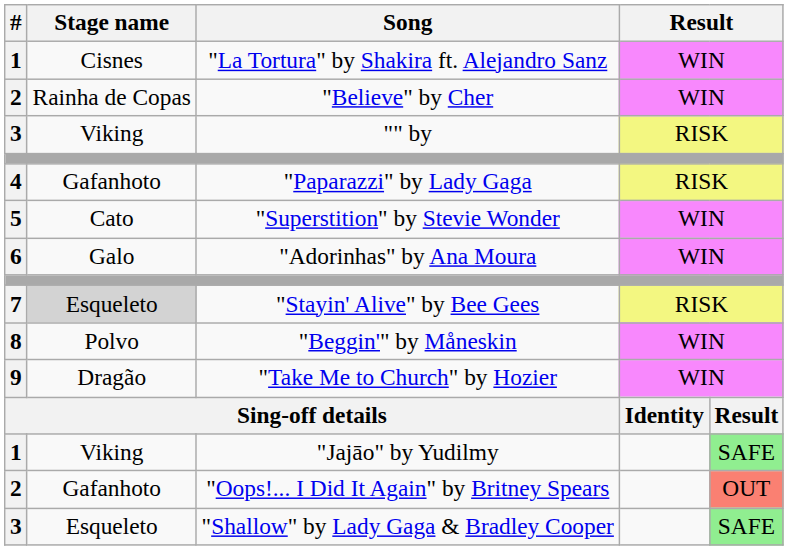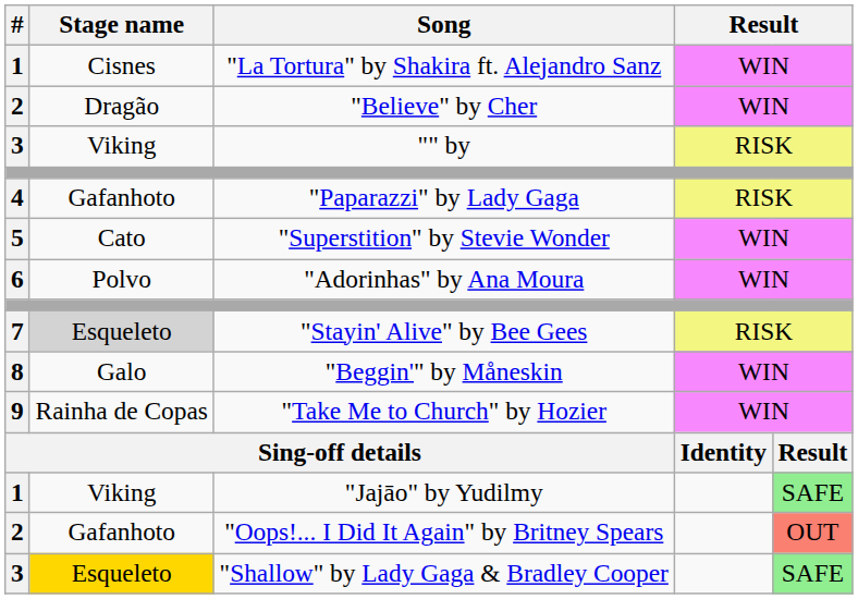 <table class="wikitable plainrowheaders" style="text-align: center;">
 <tr>
 <th>#</th>
 <th>Stage name</th>
 <th>Song</th>
 <th colspan=2>Result</th>
 </tr>
 <tr>
 <th>1</th>
 <td>Cisnes</td>
 <td>"<a href='#'>La Tortura</a>" by <a href='#'>Shakira</a> ft. <a href='#'>Alejandro Sanz</a></td>
 <td colspan=2 bgcolor="#F888FD">WIN</td>
 </tr>
 <tr>
 <th>2</th>
-<td>Rainha de Copas</td>
+<td>Dragão</td>
 <td>"<a href='#'>Believe</a>" by <a href='#'>Cher</a></td>
 <td colspan=2 bgcolor="#F888FD">WIN</td>
 </tr>
 <tr>
 <th>3</th>
 <td>Viking</td>
 <td>"" by </td>
 <td colspan=2 bgcolor="#F3F781">RISK</td>
 </tr>
 <tr>
 <td colspan="5" style="background:darkgray"></td>
 </tr>
 <tr>
 <th>4</th>
 <td>Gafanhoto</td>
 <td>"<a href='#'>Paparazzi</a>" by <a href='#'>Lady Gaga</a></td>
 <td colspan=2 bgcolor="#F3F781">RISK</td>
 </tr>
 <tr>
 <th>5</th>
 <td>Cato</td>
 <td>"<a href='#'>Superstition</a>" by <a href='#'>Stevie Wonder</a></td>
 <td colspan=2 bgcolor="#F888FD">WIN</td>
 </tr>
 <tr>
 <th>6</th>
-<td>Galo</td>
+<td>Polvo</td>
 <td>"Adorinhas" by <a href='#'>Ana Moura</a></td>
 <td colspan=2 bgcolor="#F888FD">WIN</td>
 </tr>
 <tr>
 <td colspan="5" style="background:darkgray"></td>
 </tr>
 <tr>
 <th>7</th>
 <td style="background: lightgrey;">Esqueleto</td>
 <td>"<a href='#'>Stayin' Alive</a>" by <a href='#'>Bee Gees</a></td>
 <td colspan=2 bgcolor="#F3F781">RISK</td>
 </tr>
 <tr>
 <th>8</th>
-<td>Polvo</td>
+<td>Galo</td>
 <td>"<a href='#'>Beggin'</a>" by <a href='#'>Måneskin</a></td>
 <td colspan=2 bgcolor="#F888FD">WIN</td>
 </tr>
 <tr>
 <th>9</th>
-<td>Dragão</td>
+<td>Rainha de Copas</td>
 <td>"<a href='#'>Take Me to Church</a>" by <a href='#'>Hozier</a></td>
 <td colspan=2 bgcolor="#F888FD">WIN</td>
 </tr>
 <tr>
 <th colspan="3">Sing-off details</th>
 <th>Identity</th>
 <th>Result</th>
 </tr>
 <tr>
 <th>1</th>
 <td>Viking</td>
 <td>"Jajāo" by Yudilmy</td>
 <td></td>
 <td bgcolor=lightgreen>SAFE</td>
 </tr>
 <tr>
 <th>2</th>
 <td>Gafanhoto</td>
 <td>"<a href='#'>Oops!... I Did It Again</a>" by <a href='#'>Britney Spears</a></td>
 <td></td>
 <td bgcolor=salmon>OUT</td>
 </tr>
 <tr>
 <th>3</th>
-<td>Esqueleto</td>
+<td style="background: gold;">Esqueleto</td>
 <td>"<a href='#'>Shallow</a>" by <a href='#'>Lady Gaga</a> & <a href='#'>Bradley Cooper</a></td>
 <td></td>
 <td bgcolor=lightgreen>SAFE</td>
 </tr>
 </table>
